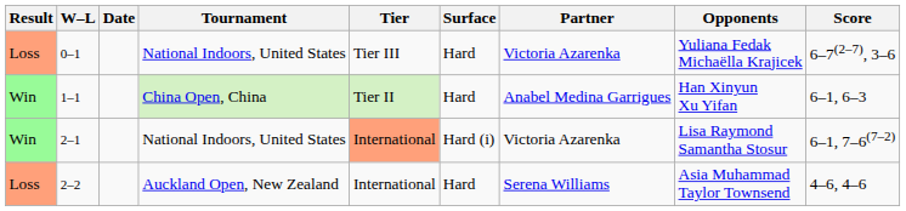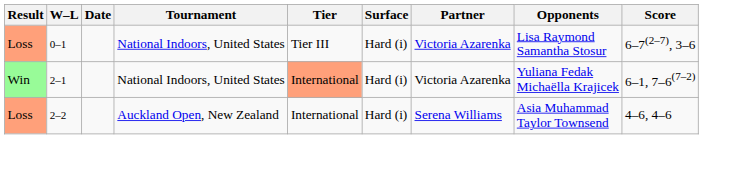 <table class="sortable wikitable">
 <tr>
 <th>Result</th>
 <th class="unsortable">W–L</th>
 <th>Date</th>
 <th>Tournament</th>
 <th>Tier</th>
 <th>Surface</th>
 <th>Partner</th>
 <th>Opponents</th>
 <th class="unsortable">Score</th>
 </tr>
 <tr>
 <td style="background:#ffa07a;">Loss</td>
 <td><small>0–1</small></td>
 <td><a href='#'></a></td>
 <td nowrap><a href='#'>National Indoors</a>, United States</td>
 <td>Tier III</td>
-<td>Hard</td>
+<td>Hard (i)</td>
 <td> <a href='#'>Victoria Azarenka</a></td>
-<td> <a href='#'>Yuliana Fedak</a><br> <a href='#'>Michaëlla Krajicek</a></td>
+<td> <a href='#'>Lisa Raymond</a><br> <a href='#'>Samantha Stosur</a></td>
 <td>6–7<sup>(2–7)</sup>, 3–6</td>
-</tr>
-<tr>
-<td style="background:#98fb98;">Win</td>
-<td><small>1–1</small></td>
-<td><a href='#'></a></td>
-<td style="background:#d4f1c5;"><a href='#'>China Open</a>, China</td>
-<td style="background:#d4f1c5;">Tier II</td>
-<td>Hard</td>
-<td> <a href='#'>Anabel Medina Garrigues</a></td>
-<td> <a href='#'>Han Xinyun</a><br> <a href='#'>Xu Yifan</a></td>
-<td>6–1, 6–3</td>
 </tr>
 <tr>
 <td style="background:#98fb98;">Win</td>
 <td><small>2–1</small></td>
 <td><a href='#'></a></td>
 <td>National Indoors, United States</td>
 <td style="background: lightsalmon;">International</td>
 <td>Hard (i)</td>
 <td> Victoria Azarenka</td>
-<td> <a href='#'>Lisa Raymond</a><br> <a href='#'>Samantha Stosur</a></td>
+<td> <a href='#'>Yuliana Fedak</a><br> <a href='#'>Michaëlla Krajicek</a></td>
 <td>6–1, 7–6<sup>(7–2)</sup></td>
 </tr>
 <tr>
 <td bgcolor=FFA07A>Loss</td>
 <td><small>2–2</small></td>
 <td><a href='#'></a></td>
 <td><a href='#'>Auckland Open</a>, New Zealand</td>
 <td>International</td>
-<td>Hard</td>
+<td>Hard (i)</td>
 <td> <a href='#'>Serena Williams</a></td>
 <td> <a href='#'>Asia Muhammad</a><br> <a href='#'>Taylor Townsend</a></td>
 <td>4–6, 4–6</td>
 </tr>
 </table>
